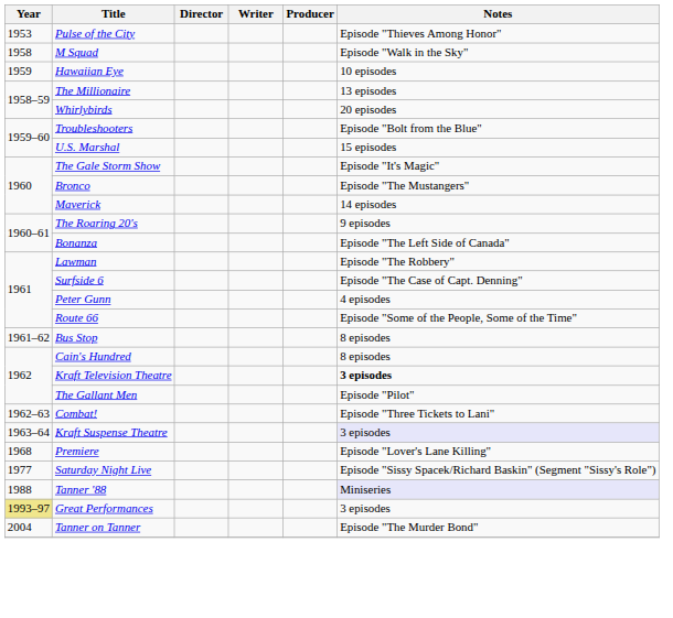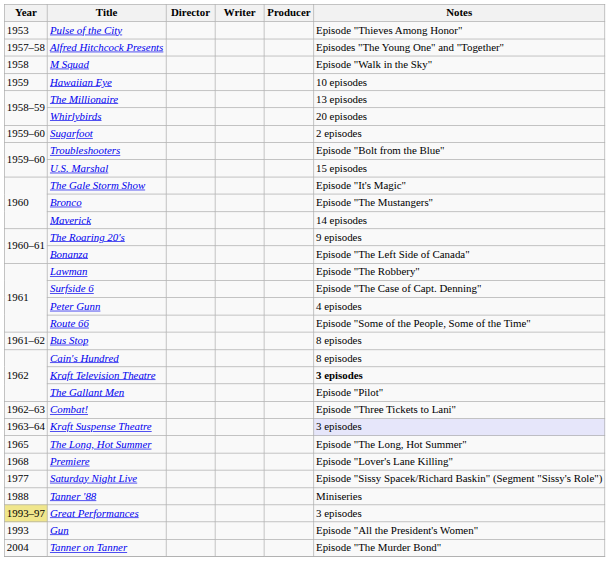 <table class="wikitable">
 <tr>
 <th>Year</th>
 <th>Title</th>
 <th width=65>Director</th>
 <th width=65>Writer</th>
 <th width=65>Producer</th>
 <th>Notes</th>
 </tr>
 <tr>
 <td>1953</td>
 <td><em><a href='#'>Pulse of the City</a></em></td>
 <td></td>
 <td></td>
 <td></td>
 <td>Episode "Thieves Among Honor"</td>
+</tr>
+<tr>
+<td>1957–58</td>
+<td><em><a href='#'>Alfred Hitchcock Presents</a></em></td>
+<td></td>
+<td></td>
+<td></td>
+<td>Episodes "The Young One" and "Together"</td>
 </tr>
 <tr>
 <td>1958</td>
 <td><em><a href='#'>M Squad</a></em></td>
 <td></td>
 <td></td>
 <td></td>
 <td>Episode "Walk in the Sky"</td>
 </tr>
 <tr>
 <td>1959</td>
 <td><em><a href='#'>Hawaiian Eye</a></em></td>
 <td></td>
 <td></td>
 <td></td>
 <td>10 episodes</td>
 </tr>
 <tr>
 <td rowspan=2>1958–59</td>
 <td><em><a href='#'>The Millionaire</a></em></td>
 <td></td>
 <td></td>
 <td></td>
 <td>13 episodes</td>
 </tr>
 <tr>
 <td><em><a href='#'>Whirlybirds</a></em></td>
 <td></td>
 <td></td>
 <td></td>
 <td>20 episodes</td>
+</tr>
+<tr>
+<td>1959–60</td>
+<td><em><a href='#'>Sugarfoot</a></em></td>
+<td></td>
+<td></td>
+<td></td>
+<td>2 episodes</td>
 </tr>
 <tr>
 <td rowspan=2>1959–60</td>
 <td><em><a href='#'>Troubleshooters</a></em></td>
 <td></td>
 <td></td>
 <td></td>
 <td>Episode "Bolt from the Blue"</td>
 </tr>
 <tr>
 <td><em><a href='#'>U.S. Marshal</a></em></td>
 <td></td>
 <td></td>
 <td></td>
 <td>15 episodes</td>
 </tr>
 <tr>
 <td rowspan=3>1960</td>
 <td><em><a href='#'>The Gale Storm Show</a></em></td>
 <td></td>
 <td></td>
 <td></td>
 <td>Episode "It's Magic"</td>
 </tr>
 <tr>
 <td><em><a href='#'>Bronco</a></em></td>
 <td></td>
 <td></td>
 <td></td>
 <td>Episode "The Mustangers"</td>
 </tr>
 <tr>
 <td><em><a href='#'>Maverick</a></em></td>
 <td></td>
 <td></td>
 <td></td>
 <td>14 episodes</td>
 </tr>
 <tr>
 <td rowspan=2>1960–61</td>
 <td><em><a href='#'>The Roaring 20's</a></em></td>
 <td></td>
 <td></td>
 <td></td>
 <td>9 episodes</td>
 </tr>
 <tr>
 <td><em><a href='#'>Bonanza</a></em></td>
 <td></td>
 <td></td>
 <td></td>
 <td>Episode "The Left Side of Canada"</td>
 </tr>
 <tr>
 <td rowspan=4>1961</td>
 <td><em><a href='#'>Lawman</a></em></td>
 <td></td>
 <td></td>
 <td></td>
 <td>Episode "The Robbery"</td>
 </tr>
 <tr>
 <td><em><a href='#'>Surfside 6</a></em></td>
 <td></td>
 <td></td>
 <td></td>
 <td>Episode "The Case of Capt. Denning"</td>
 </tr>
 <tr>
 <td><em><a href='#'>Peter Gunn</a></em></td>
 <td></td>
 <td></td>
 <td></td>
 <td>4 episodes</td>
 </tr>
 <tr>
 <td><em><a href='#'>Route 66</a></em></td>
 <td></td>
 <td></td>
 <td></td>
 <td>Episode "Some of the People, Some of the Time"</td>
 </tr>
 <tr>
 <td>1961–62</td>
 <td><em><a href='#'>Bus Stop</a></em></td>
 <td></td>
 <td></td>
 <td></td>
 <td>8 episodes</td>
 </tr>
 <tr>
 <td rowspan=3>1962</td>
 <td><em><a href='#'>Cain's Hundred</a></em></td>
 <td></td>
 <td></td>
 <td></td>
 <td>8 episodes</td>
 </tr>
 <tr>
 <td><em><a href='#'>Kraft Television Theatre</a></em></td>
 <td></td>
 <td></td>
 <td></td>
 <td><strong>3 episodes</strong></td>
 </tr>
 <tr>
 <td><em><a href='#'>The Gallant Men</a></em></td>
 <td></td>
 <td></td>
 <td></td>
 <td>Episode "Pilot"</td>
 </tr>
 <tr>
 <td>1962–63</td>
 <td><em><a href='#'>Combat!</a></em></td>
 <td></td>
 <td></td>
 <td></td>
 <td>Episode "Three Tickets to Lani"</td>
 </tr>
 <tr>
 <td>1963–64</td>
 <td><em><a href='#'>Kraft Suspense Theatre</a></em></td>
 <td></td>
 <td></td>
 <td></td>
 <td style="background: lavender;">3 episodes</td>
 </tr>
 <tr>
+<td>1965</td>
+<td><em><a href='#'>The Long, Hot Summer</a></em></td>
+<td></td>
+<td></td>
+<td></td>
+<td>Episode "The Long, Hot Summer"</td>
+</tr>
+<tr>
 <td>1968</td>
 <td><em><a href='#'>Premiere</a></em></td>
 <td></td>
 <td></td>
 <td></td>
 <td>Episode "Lover's Lane Killing"</td>
 </tr>
 <tr>
 <td>1977</td>
 <td><em><a href='#'>Saturday Night Live</a></em></td>
 <td></td>
 <td></td>
 <td></td>
 <td>Episode "Sissy Spacek/Richard Baskin" (Segment "Sissy's Role")</td>
 </tr>
 <tr>
 <td>1988</td>
 <td><em><a href='#'>Tanner '88</a></em></td>
 <td></td>
 <td></td>
 <td></td>
-<td style="background: lavender;">Miniseries</td>
+<td>Miniseries</td>
 </tr>
 <tr>
 <td style="background: khaki;">1993–97</td>
 <td><em><a href='#'>Great Performances</a></em></td>
 <td></td>
 <td></td>
 <td></td>
 <td>3 episodes</td>
+</tr>
+<tr>
+<td>1993</td>
+<td><em><a href='#'>Gun</a></em></td>
+<td></td>
+<td></td>
+<td></td>
+<td>Episode "All the President's Women"</td>
 </tr>
 <tr>
 <td>2004</td>
 <td><em><a href='#'>Tanner on Tanner</a></em></td>
 <td></td>
 <td></td>
 <td></td>
 <td>Episode "The Murder Bond"</td>
 </tr>
 <tr>
 </tr>
 </table>
